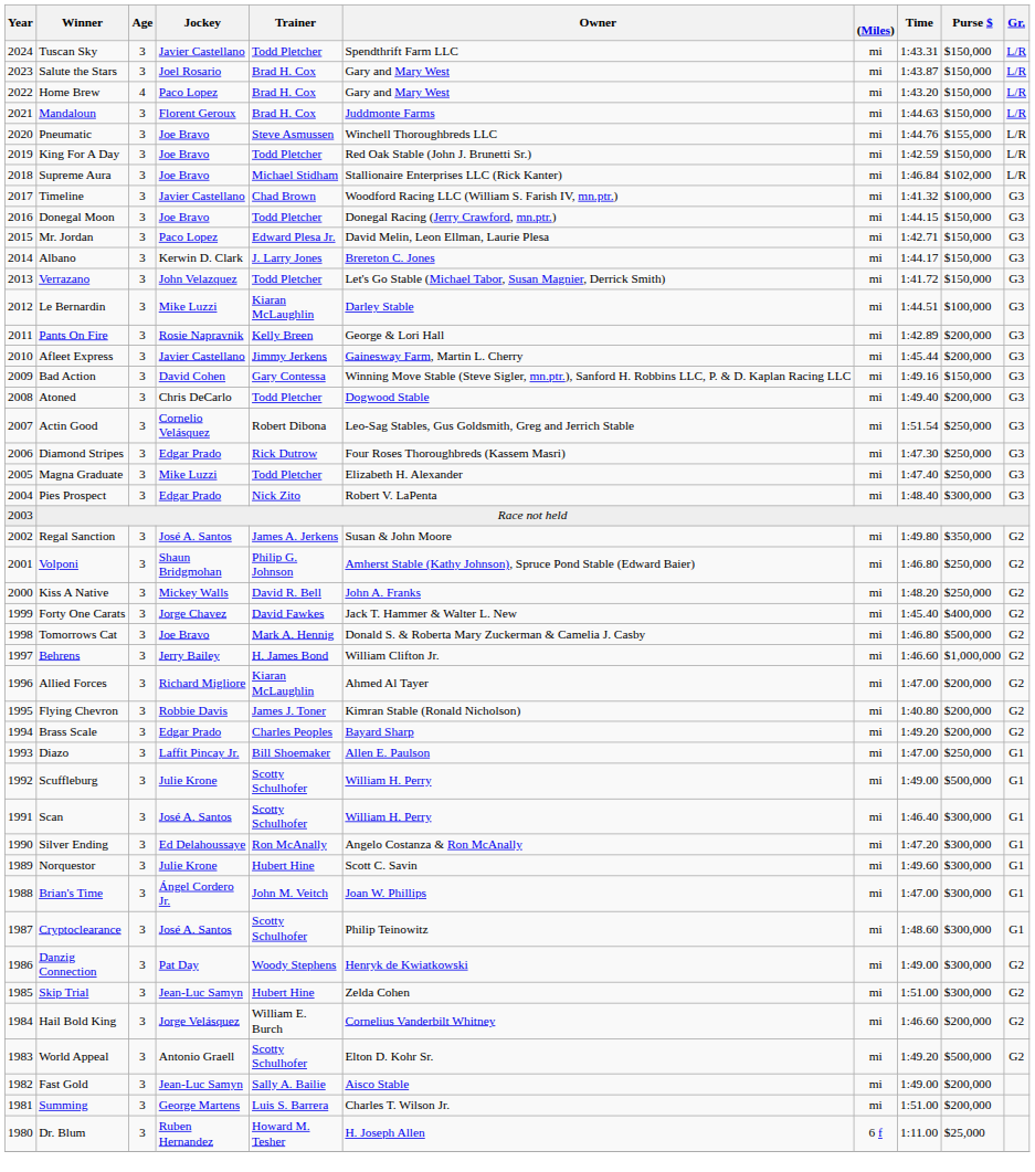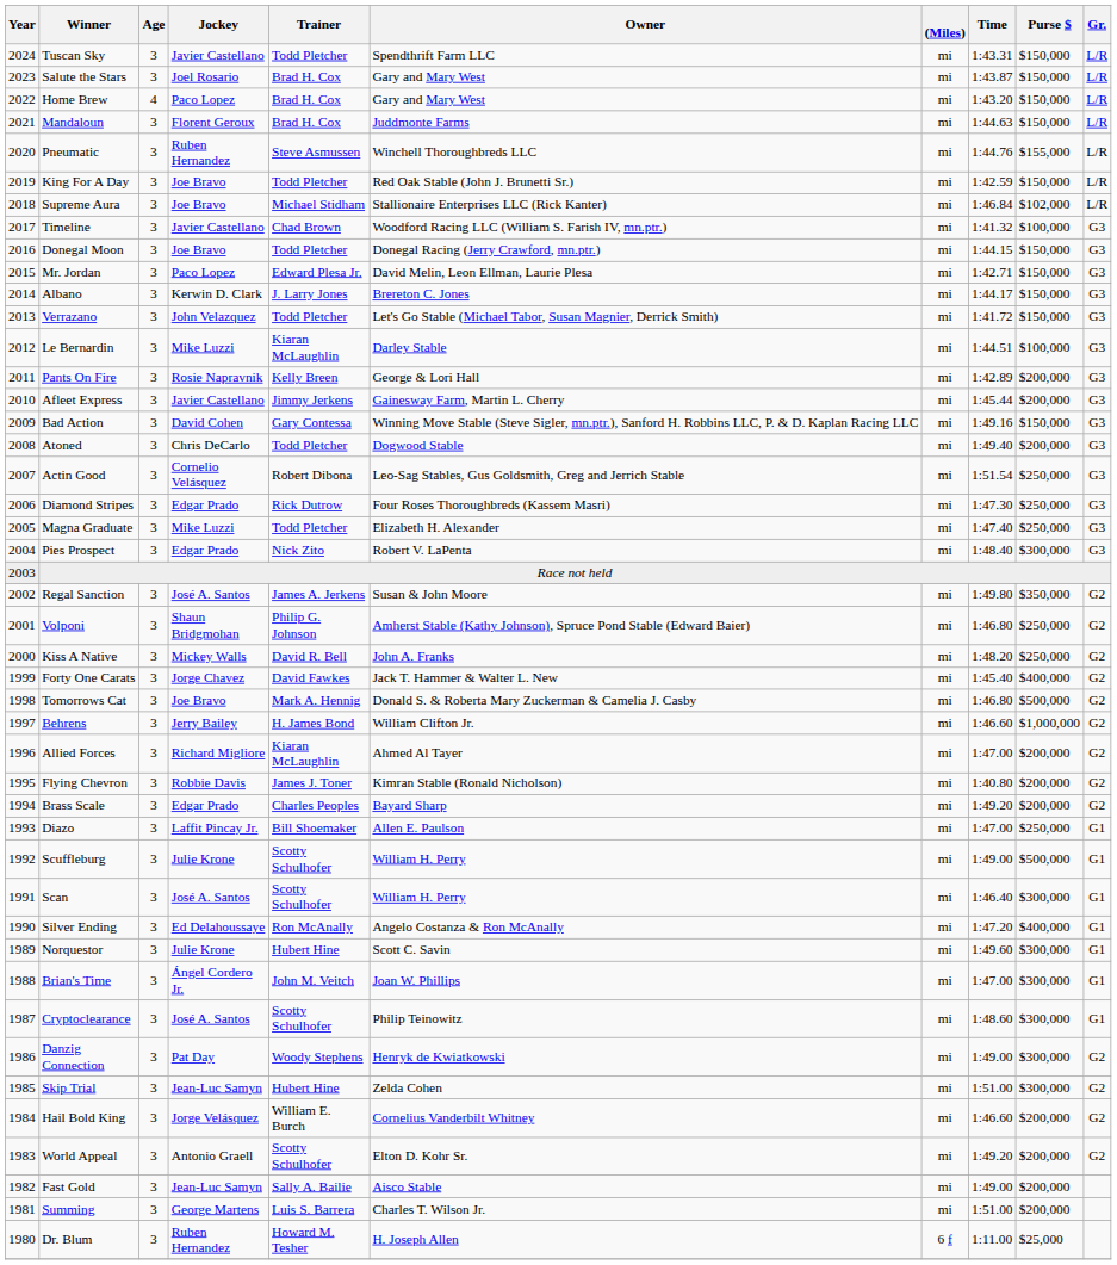 <table class="wikitable sortable" style="font-size:90%">
 <tr>
 <th style="width:15px">Year</th>
 <th style="width:100px">Winner</th>
 <th style="width:10px">Age</th>
 <th style="width:100px">Jockey</th>
 <th style="width:100px">Trainer</th>
 <th>Owner<br></th>
 <th style="width:35px"><br> <span>(<a href='#'>Miles</a>)</span></th>
 <th style="width:20px">Time</th>
 <th style="width:20px">Purse <a href='#'>$</a></th>
 <th style="width:15px"><a href='#'>Gr.</a></th>
 </tr>
 <tr>
 <td style="text-align:center">2024</td>
 <td>Tuscan Sky</td>
 <td style="text-align:center">3</td>
 <td><a href='#'>Javier Castellano</a></td>
 <td><a href='#'>Todd Pletcher</a></td>
 <td>Spendthrift Farm LLC</td>
 <td style="text-align:center"> mi</td>
 <td>1:43.31</td>
 <td>$150,000</td>
 <td style="text-align:center"><a href='#'>L/R</a></td>
 </tr>
 <tr>
 <td style="text-align:center">2023</td>
 <td>Salute the Stars</td>
 <td style="text-align:center">3</td>
 <td><a href='#'>Joel Rosario</a></td>
 <td><a href='#'>Brad H. Cox</a></td>
 <td>Gary and <a href='#'>Mary West</a></td>
 <td style="text-align:center"> mi</td>
 <td>1:43.87</td>
 <td>$150,000</td>
 <td style="text-align:center"><a href='#'>L/R</a></td>
 </tr>
 <tr>
 <td style="text-align:center">2022</td>
 <td>Home Brew</td>
 <td style="text-align:center">4</td>
 <td><a href='#'>Paco Lopez</a></td>
 <td><a href='#'>Brad H. Cox</a></td>
 <td>Gary and <a href='#'>Mary West</a></td>
 <td style="text-align:center"> mi</td>
 <td>1:43.20</td>
 <td>$150,000</td>
 <td style="text-align:center"><a href='#'>L/R</a></td>
 </tr>
 <tr>
 <td style="text-align:center">2021</td>
 <td><a href='#'>Mandaloun</a></td>
 <td style="text-align:center">3</td>
 <td><a href='#'>Florent Geroux</a></td>
 <td><a href='#'>Brad H. Cox</a></td>
 <td><a href='#'>Juddmonte Farms</a></td>
 <td style="text-align:center"> mi</td>
 <td>1:44.63</td>
 <td>$150,000</td>
 <td style="text-align:center"><a href='#'>L/R</a></td>
 </tr>
 <tr>
 <td style="text-align:center">2020</td>
 <td>Pneumatic</td>
 <td style="text-align:center">3</td>
-<td><a href='#'>Joe Bravo</a></td>
+<td><a href='#'>Ruben Hernandez</a></td>
 <td><a href='#'>Steve Asmussen</a></td>
 <td>Winchell Thoroughbreds LLC</td>
 <td style="text-align:center"> mi</td>
 <td>1:44.76</td>
 <td>$155,000</td>
 <td style="text-align:center">L/R</td>
 </tr>
 <tr>
 <td style="text-align:center">2019</td>
 <td>King For A Day</td>
 <td style="text-align:center">3</td>
 <td><a href='#'>Joe Bravo</a></td>
 <td><a href='#'>Todd Pletcher</a></td>
 <td>Red Oak Stable (John J. Brunetti Sr.)</td>
 <td style="text-align:center"> mi</td>
 <td>1:42.59</td>
 <td>$150,000</td>
 <td style="text-align:center">L/R</td>
 </tr>
 <tr>
 <td style="text-align:center">2018</td>
 <td>Supreme Aura</td>
 <td style="text-align:center">3</td>
 <td><a href='#'>Joe Bravo</a></td>
 <td><a href='#'>Michael Stidham</a></td>
 <td>Stallionaire Enterprises LLC (Rick Kanter)</td>
 <td style="text-align:center"> mi</td>
 <td>1:46.84</td>
 <td>$102,000</td>
 <td style="text-align:center">L/R</td>
 </tr>
 <tr>
 <td style="text-align:center">2017</td>
 <td>Timeline</td>
 <td style="text-align:center">3</td>
 <td><a href='#'>Javier Castellano</a></td>
 <td><a href='#'>Chad Brown</a></td>
 <td>Woodford Racing LLC (William S. Farish IV, <a href='#'>mn.ptr.</a>)</td>
 <td style="text-align:center"> mi</td>
 <td>1:41.32</td>
 <td>$100,000</td>
 <td style="text-align:center">G3</td>
 </tr>
 <tr>
 <td style="text-align:center">2016</td>
 <td>Donegal Moon</td>
 <td style="text-align:center">3</td>
 <td><a href='#'>Joe Bravo</a></td>
 <td><a href='#'>Todd Pletcher</a></td>
 <td>Donegal Racing (<a href='#'>Jerry Crawford</a>, <a href='#'>mn.ptr.</a>)</td>
 <td style="text-align:center"> mi</td>
 <td>1:44.15</td>
 <td>$150,000</td>
 <td style="text-align:center">G3</td>
 </tr>
 <tr>
 <td style="text-align:center">2015</td>
 <td>Mr. Jordan</td>
 <td style="text-align:center">3</td>
 <td><a href='#'>Paco Lopez</a></td>
 <td><a href='#'>Edward Plesa Jr.</a></td>
 <td>David Melin, Leon Ellman, Laurie Plesa</td>
 <td style="text-align:center"> mi</td>
 <td>1:42.71</td>
 <td>$150,000</td>
 <td style="text-align:center">G3</td>
 </tr>
 <tr>
 <td style="text-align:center">2014</td>
 <td>Albano</td>
 <td style="text-align:center">3</td>
 <td>Kerwin D. Clark</td>
 <td><a href='#'>J. Larry Jones</a></td>
 <td><a href='#'>Brereton C. Jones</a></td>
 <td style="text-align:center"> mi</td>
 <td>1:44.17</td>
 <td>$150,000</td>
 <td style="text-align:center">G3</td>
 </tr>
 <tr>
 <td style="text-align:center">2013</td>
 <td><a href='#'>Verrazano</a></td>
 <td style="text-align:center">3</td>
 <td><a href='#'>John Velazquez</a></td>
 <td><a href='#'>Todd Pletcher</a></td>
 <td>Let's Go Stable (<a href='#'>Michael Tabor</a>, <a href='#'>Susan Magnier</a>, Derrick Smith)</td>
 <td style="text-align:center"> mi</td>
 <td>1:41.72</td>
 <td>$150,000</td>
 <td style="text-align:center">G3</td>
 </tr>
 <tr>
 <td style="text-align:center">2012</td>
 <td>Le Bernardin</td>
 <td style="text-align:center">3</td>
 <td><a href='#'>Mike Luzzi</a></td>
 <td><a href='#'>Kiaran McLaughlin</a></td>
 <td><a href='#'>Darley Stable</a></td>
 <td style="text-align:center"> mi</td>
 <td>1:44.51</td>
 <td>$100,000</td>
 <td style="text-align:center">G3</td>
 </tr>
 <tr>
 <td style="text-align:center">2011</td>
 <td><a href='#'>Pants On Fire</a></td>
 <td style="text-align:center">3</td>
 <td><a href='#'>Rosie Napravnik</a></td>
 <td><a href='#'>Kelly Breen</a></td>
 <td>George & Lori Hall</td>
 <td style="text-align:center"> mi</td>
 <td>1:42.89</td>
 <td>$200,000</td>
 <td style="text-align:center">G3</td>
 </tr>
 <tr>
 <td style="text-align:center">2010</td>
 <td>Afleet Express</td>
 <td style="text-align:center">3</td>
 <td><a href='#'>Javier Castellano</a></td>
 <td><a href='#'>Jimmy Jerkens</a></td>
 <td><a href='#'>Gainesway Farm</a>, Martin L. Cherry</td>
 <td style="text-align:center"> mi</td>
 <td>1:45.44</td>
 <td>$200,000</td>
 <td style="text-align:center">G3</td>
 </tr>
 <tr>
 <td style="text-align:center">2009</td>
 <td>Bad Action</td>
 <td style="text-align:center">3</td>
 <td><a href='#'>David Cohen</a></td>
 <td><a href='#'>Gary Contessa</a></td>
 <td>Winning Move Stable (Steve Sigler, <a href='#'>mn.ptr.</a>), Sanford H. Robbins LLC, P. & D. Kaplan Racing LLC</td>
 <td style="text-align:center"> mi</td>
 <td>1:49.16</td>
 <td>$150,000</td>
 <td style="text-align:center">G3</td>
 </tr>
 <tr>
 <td style="text-align:center">2008</td>
 <td>Atoned</td>
 <td style="text-align:center">3</td>
 <td>Chris DeCarlo</td>
 <td><a href='#'>Todd Pletcher</a></td>
 <td><a href='#'>Dogwood Stable</a></td>
 <td style="text-align:center"> mi</td>
 <td>1:49.40</td>
 <td>$200,000</td>
 <td style="text-align:center">G3</td>
 </tr>
 <tr>
 <td style="text-align:center">2007</td>
 <td>Actin Good</td>
 <td style="text-align:center">3</td>
 <td><a href='#'>Cornelio Velásquez</a></td>
 <td>Robert Dibona</td>
 <td>Leo-Sag Stables, Gus Goldsmith, Greg and Jerrich Stable</td>
 <td style="text-align:center"> mi</td>
 <td>1:51.54</td>
 <td>$250,000</td>
 <td style="text-align:center">G3</td>
 </tr>
 <tr>
 <td style="text-align:center">2006</td>
 <td>Diamond Stripes</td>
 <td style="text-align:center">3</td>
 <td><a href='#'>Edgar Prado</a></td>
 <td><a href='#'>Rick Dutrow</a></td>
 <td>Four Roses Thoroughbreds (Kassem Masri)</td>
 <td style="text-align:center"> mi</td>
 <td>1:47.30</td>
 <td>$250,000</td>
 <td style="text-align:center">G3</td>
 </tr>
 <tr>
 <td style="text-align:center">2005</td>
 <td>Magna Graduate</td>
 <td style="text-align:center">3</td>
 <td><a href='#'>Mike Luzzi</a></td>
 <td><a href='#'>Todd Pletcher</a></td>
 <td>Elizabeth H. Alexander</td>
 <td style="text-align:center"> mi</td>
 <td>1:47.40</td>
 <td>$250,000</td>
 <td style="text-align:center">G3</td>
 </tr>
 <tr>
 <td style="text-align:center">2004</td>
 <td>Pies Prospect</td>
 <td style="text-align:center">3</td>
 <td><a href='#'>Edgar Prado</a></td>
 <td><a href='#'>Nick Zito</a></td>
 <td>Robert V. LaPenta</td>
 <td style="text-align:center"> mi</td>
 <td>1:48.40</td>
 <td>$300,000</td>
 <td style="text-align:center">G3</td>
 </tr>
 <tr style="background:#eeeeee">
 <td style="text-align:center">2003</td>
 <td style="text-align:center" colspan=9><em>Race not held</em></td>
 </tr>
 <tr>
 <td style="text-align:center">2002</td>
 <td>Regal Sanction</td>
 <td style="text-align:center">3</td>
 <td><a href='#'>José A. Santos</a></td>
 <td><a href='#'>James A. Jerkens</a></td>
 <td>Susan & John Moore</td>
 <td style="text-align:center"> mi</td>
 <td>1:49.80</td>
 <td>$350,000</td>
 <td style="text-align:center">G2</td>
 </tr>
 <tr>
 <td style="text-align:center">2001</td>
 <td><a href='#'>Volponi</a></td>
 <td style="text-align:center">3</td>
 <td><a href='#'>Shaun Bridgmohan</a></td>
 <td><a href='#'>Philip G. Johnson</a></td>
 <td><a href='#'>Amherst Stable (Kathy Johnson)</a>, Spruce Pond Stable (Edward Baier)</td>
 <td style="text-align:center"> mi</td>
 <td>1:46.80</td>
 <td>$250,000</td>
 <td style="text-align:center">G2</td>
 </tr>
 <tr>
 <td style="text-align:center">2000</td>
 <td>Kiss A Native</td>
 <td style="text-align:center">3</td>
 <td><a href='#'>Mickey Walls</a></td>
 <td><a href='#'>David R. Bell</a></td>
 <td><a href='#'>John A. Franks</a></td>
 <td style="text-align:center"> mi</td>
 <td>1:48.20</td>
 <td>$250,000</td>
 <td style="text-align:center">G2</td>
 </tr>
 <tr>
 <td style="text-align:center">1999</td>
 <td>Forty One Carats</td>
 <td style="text-align:center">3</td>
 <td><a href='#'>Jorge Chavez</a></td>
 <td><a href='#'>David Fawkes</a></td>
 <td>Jack T. Hammer & Walter L. New</td>
 <td style="text-align:center"> mi</td>
 <td>1:45.40</td>
 <td>$400,000</td>
 <td style="text-align:center">G2</td>
 </tr>
 <tr>
 <td style="text-align:center">1998</td>
 <td>Tomorrows Cat</td>
 <td style="text-align:center">3</td>
 <td><a href='#'>Joe Bravo</a></td>
 <td><a href='#'>Mark A. Hennig</a></td>
 <td>Donald S. & Roberta Mary Zuckerman & Camelia J. Casby</td>
 <td style="text-align:center"> mi</td>
 <td>1:46.80</td>
 <td>$500,000</td>
 <td style="text-align:center">G2</td>
 </tr>
 <tr>
 <td style="text-align:center">1997</td>
 <td><a href='#'>Behrens</a></td>
 <td style="text-align:center">3</td>
 <td><a href='#'>Jerry Bailey</a></td>
 <td><a href='#'>H. James Bond</a></td>
 <td>William Clifton Jr.</td>
 <td style="text-align:center"> mi</td>
 <td>1:46.60</td>
 <td>$1,000,000</td>
 <td style="text-align:center">G2</td>
 </tr>
 <tr>
 <td style="text-align:center">1996</td>
 <td>Allied Forces</td>
 <td style="text-align:center">3</td>
 <td><a href='#'>Richard Migliore</a></td>
 <td><a href='#'>Kiaran McLaughlin</a></td>
 <td>Ahmed Al Tayer</td>
 <td style="text-align:center"> mi</td>
 <td>1:47.00</td>
 <td>$200,000</td>
 <td style="text-align:center">G2</td>
 </tr>
 <tr>
 <td style="text-align:center">1995</td>
 <td>Flying Chevron</td>
 <td style="text-align:center">3</td>
 <td><a href='#'>Robbie Davis</a></td>
 <td><a href='#'>James J. Toner</a></td>
 <td>Kimran Stable (Ronald Nicholson)</td>
 <td style="text-align:center"> mi</td>
 <td>1:40.80</td>
 <td>$200,000</td>
 <td style="text-align:center">G2</td>
 </tr>
 <tr>
 <td style="text-align:center">1994</td>
 <td>Brass Scale</td>
 <td style="text-align:center">3</td>
 <td><a href='#'>Edgar Prado</a></td>
 <td><a href='#'>Charles Peoples</a></td>
 <td><a href='#'>Bayard Sharp</a></td>
 <td style="text-align:center"> mi</td>
 <td>1:49.20</td>
 <td>$200,000</td>
 <td style="text-align:center">G2</td>
 </tr>
 <tr>
 <td style="text-align:center">1993</td>
 <td>Diazo</td>
 <td style="text-align:center">3</td>
 <td><a href='#'>Laffit Pincay Jr.</a></td>
 <td><a href='#'>Bill Shoemaker</a></td>
 <td><a href='#'>Allen E. Paulson</a></td>
 <td style="text-align:center"> mi</td>
 <td>1:47.00</td>
 <td>$250,000</td>
 <td style="text-align:center">G1</td>
 </tr>
 <tr>
 <td style="text-align:center">1992</td>
 <td>Scuffleburg</td>
 <td style="text-align:center">3</td>
 <td><a href='#'>Julie Krone</a></td>
 <td><a href='#'>Scotty Schulhofer</a></td>
 <td><a href='#'>William H. Perry</a></td>
 <td style="text-align:center"> mi</td>
 <td>1:49.00</td>
 <td>$500,000</td>
 <td style="text-align:center">G1</td>
 </tr>
 <tr>
 <td style="text-align:center">1991</td>
 <td>Scan</td>
 <td style="text-align:center">3</td>
 <td><a href='#'>José A. Santos</a></td>
 <td><a href='#'>Scotty Schulhofer</a></td>
 <td><a href='#'>William H. Perry</a></td>
 <td style="text-align:center"> mi</td>
 <td>1:46.40</td>
 <td>$300,000</td>
 <td style="text-align:center">G1</td>
 </tr>
 <tr>
 <td style="text-align:center">1990</td>
 <td>Silver Ending</td>
 <td style="text-align:center">3</td>
 <td><a href='#'>Ed Delahoussaye</a></td>
 <td><a href='#'>Ron McAnally</a></td>
 <td>Angelo Costanza & <a href='#'>Ron McAnally</a></td>
 <td style="text-align:center"> mi</td>
 <td>1:47.20</td>
-<td>$300,000</td>
+<td>$400,000</td>
 <td style="text-align:center">G1</td>
 </tr>
 <tr>
 <td style="text-align:center">1989</td>
 <td>Norquestor</td>
 <td style="text-align:center">3</td>
 <td><a href='#'>Julie Krone</a></td>
 <td><a href='#'>Hubert Hine</a></td>
 <td>Scott C. Savin</td>
 <td style="text-align:center"> mi</td>
 <td>1:49.60</td>
 <td>$300,000</td>
 <td style="text-align:center">G1</td>
 </tr>
 <tr>
 <td style="text-align:center">1988</td>
 <td><a href='#'>Brian's Time</a></td>
 <td style="text-align:center">3</td>
 <td><a href='#'>Ángel Cordero Jr.</a></td>
 <td><a href='#'>John M. Veitch</a></td>
 <td><a href='#'>Joan W. Phillips</a></td>
 <td style="text-align:center"> mi</td>
 <td>1:47.00</td>
 <td>$300,000</td>
 <td style="text-align:center">G1</td>
 </tr>
 <tr>
 <td style="text-align:center">1987</td>
 <td><a href='#'>Cryptoclearance</a></td>
 <td style="text-align:center">3</td>
 <td><a href='#'>José A. Santos</a></td>
 <td><a href='#'>Scotty Schulhofer</a></td>
 <td>Philip Teinowitz</td>
 <td style="text-align:center"> mi</td>
 <td>1:48.60</td>
 <td>$300,000</td>
 <td style="text-align:center">G1</td>
 </tr>
 <tr>
 <td style="text-align:center">1986</td>
 <td><a href='#'>Danzig Connection</a></td>
 <td style="text-align:center">3</td>
 <td><a href='#'>Pat Day</a></td>
 <td><a href='#'>Woody Stephens</a></td>
 <td><a href='#'>Henryk de Kwiatkowski</a></td>
 <td style="text-align:center"> mi</td>
 <td>1:49.00</td>
 <td>$300,000</td>
 <td style="text-align:center">G2</td>
 </tr>
 <tr>
 <td style="text-align:center">1985</td>
 <td><a href='#'>Skip Trial</a></td>
 <td style="text-align:center">3</td>
 <td><a href='#'>Jean-Luc Samyn</a></td>
 <td><a href='#'>Hubert Hine</a></td>
 <td>Zelda Cohen</td>
 <td style="text-align:center"> mi</td>
 <td>1:51.00</td>
 <td>$300,000</td>
 <td style="text-align:center">G2</td>
 </tr>
 <tr>
 <td style="text-align:center">1984</td>
 <td>Hail Bold King</td>
 <td style="text-align:center">3</td>
 <td><a href='#'>Jorge Velásquez</a></td>
 <td>William E. Burch</td>
 <td><a href='#'>Cornelius Vanderbilt Whitney</a></td>
 <td style="text-align:center"> mi</td>
 <td>1:46.60</td>
 <td>$200,000</td>
 <td style="text-align:center">G2</td>
 </tr>
 <tr>
 <td style="text-align:center">1983</td>
 <td>World Appeal</td>
 <td style="text-align:center">3</td>
 <td>Antonio Graell</td>
 <td><a href='#'>Scotty Schulhofer</a></td>
 <td>Elton D. Kohr Sr.</td>
 <td style="text-align:center"> mi</td>
 <td>1:49.20</td>
-<td>$500,000</td>
+<td>$200,000</td>
 <td style="text-align:center">G2</td>
 </tr>
 <tr>
 <td style="text-align:center">1982</td>
 <td>Fast Gold</td>
 <td style="text-align:center">3</td>
 <td><a href='#'>Jean-Luc Samyn</a></td>
 <td><a href='#'>Sally A. Bailie</a></td>
 <td><a href='#'>Aisco Stable</a></td>
 <td style="text-align:center"> mi</td>
 <td>1:49.00</td>
 <td>$200,000</td>
 <td></td>
 </tr>
 <tr>
 <td style="text-align:center">1981</td>
 <td><a href='#'>Summing</a></td>
 <td style="text-align:center">3</td>
 <td><a href='#'>George Martens</a></td>
 <td><a href='#'>Luis S. Barrera</a></td>
 <td>Charles T. Wilson Jr.</td>
 <td style="text-align:center"> mi</td>
 <td>1:51.00</td>
 <td>$200,000</td>
 <td></td>
 </tr>
 <tr>
 <td style="text-align:center">1980</td>
 <td>Dr. Blum</td>
 <td style="text-align:center">3</td>
 <td><a href='#'>Ruben Hernandez</a></td>
 <td><a href='#'>Howard M. Tesher</a></td>
 <td><a href='#'>H. Joseph Allen</a></td>
 <td style="text-align:center">6 <a href='#'>f</a></td>
 <td>1:11.00</td>
 <td>$25,000</td>
 <td></td>
 </tr>
 <tr>
 </tr>
 </table>
